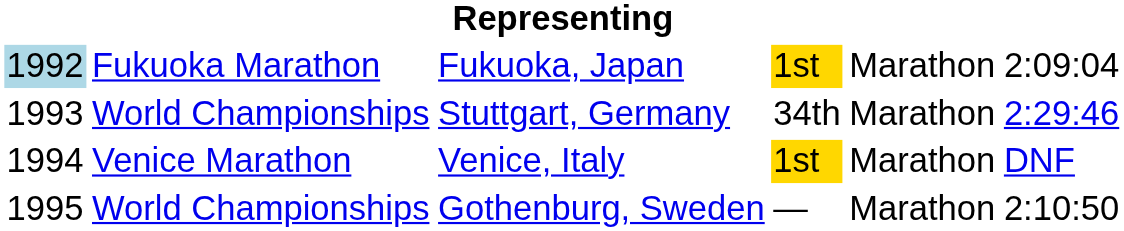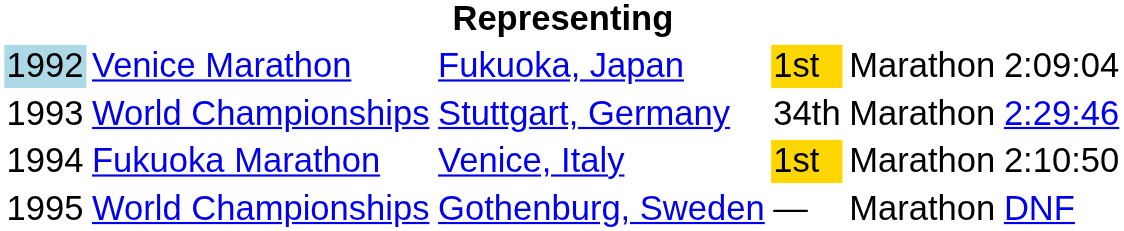 <table>
 <tr>
 <th colspan="6">Representing </th>
 </tr>
 <tr>
 <td style="background: lightblue;">1992</td>
-<td><a href='#'>Fukuoka Marathon</a></td>
+<td><a href='#'>Venice Marathon</a></td>
 <td><a href='#'>Fukuoka, Japan</a></td>
 <td bgcolor="gold">1st</td>
 <td>Marathon</td>
 <td>2:09:04</td>
 </tr>
 <tr>
 <td>1993</td>
 <td><a href='#'>World Championships</a></td>
 <td><a href='#'>Stuttgart, Germany</a></td>
 <td>34th</td>
 <td>Marathon</td>
 <td><a href='#'>2:29:46</a></td>
 </tr>
 <tr>
 <td>1994</td>
-<td><a href='#'>Venice Marathon</a></td>
+<td><a href='#'>Fukuoka Marathon</a></td>
 <td><a href='#'>Venice, Italy</a></td>
 <td bgcolor="gold">1st</td>
 <td>Marathon</td>
-<td><a href='#'>DNF</a></td>
+<td>2:10:50</td>
 </tr>
 <tr>
 <td>1995</td>
 <td><a href='#'>World Championships</a></td>
 <td><a href='#'>Gothenburg, Sweden</a></td>
 <td>—</td>
 <td>Marathon</td>
-<td>2:10:50</td>
+<td><a href='#'>DNF</a></td>
 </tr>
 </table>
